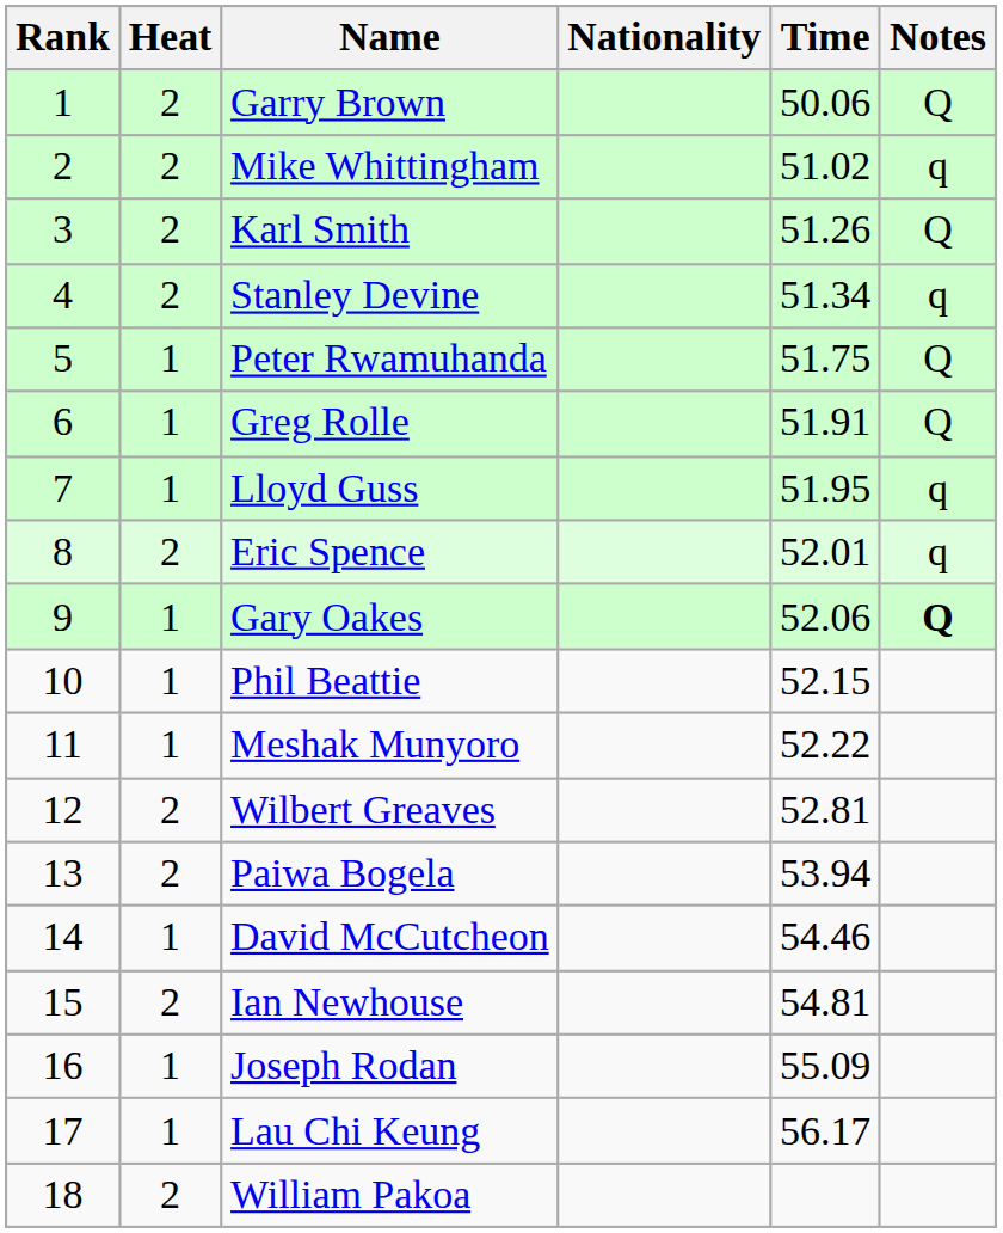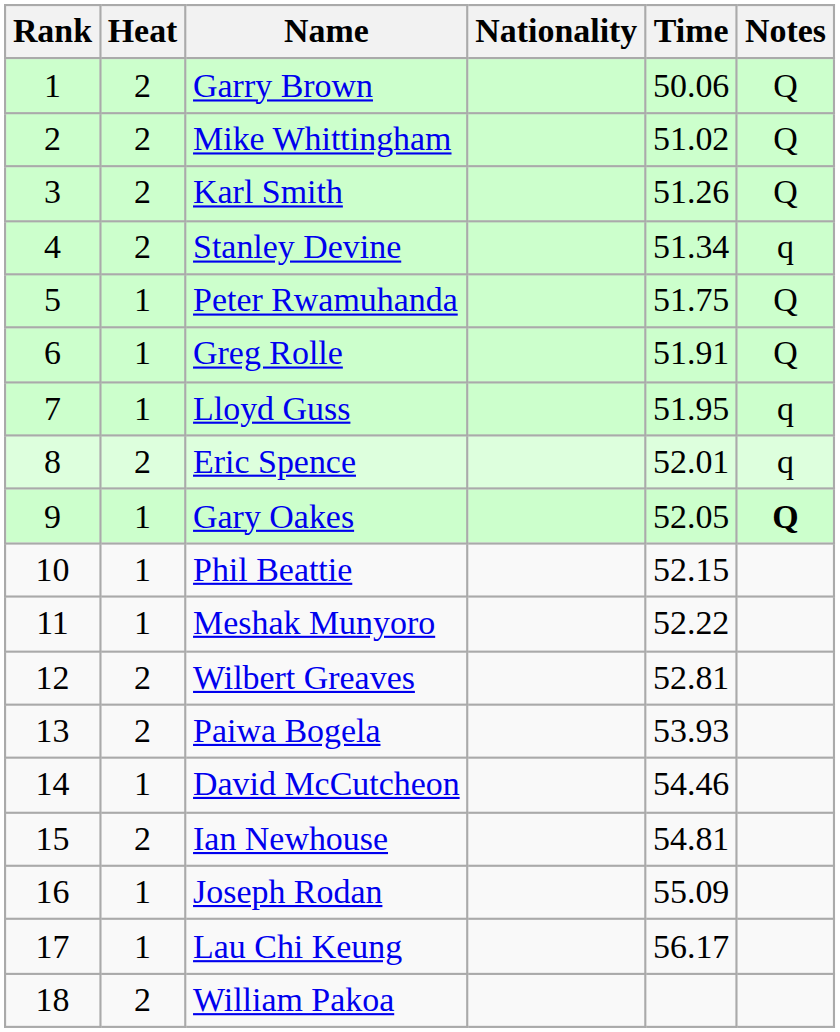 <table class="wikitable sortable" style="text-align:center">
 <tr>
 <th>Rank</th>
 <th>Heat</th>
 <th>Name</th>
 <th>Nationality</th>
 <th>Time</th>
 <th>Notes</th>
 </tr>
 <tr bgcolor=ccffcc>
 <td>1</td>
 <td>2</td>
 <td align=left><a href='#'>Garry Brown</a></td>
 <td align=left></td>
 <td>50.06</td>
 <td>Q</td>
 </tr>
 <tr bgcolor=ccffcc>
 <td>2</td>
 <td>2</td>
 <td align=left><a href='#'>Mike Whittingham</a></td>
 <td align=left></td>
 <td>51.02</td>
-<td>q</td>
+<td>Q</td>
 </tr>
 <tr bgcolor=ccffcc>
 <td>3</td>
 <td>2</td>
 <td align=left><a href='#'>Karl Smith</a></td>
 <td align=left></td>
 <td>51.26</td>
 <td>Q</td>
 </tr>
 <tr bgcolor=ccffcc>
 <td>4</td>
 <td>2</td>
 <td align=left><a href='#'>Stanley Devine</a></td>
 <td align=left></td>
 <td>51.34</td>
 <td>q</td>
 </tr>
 <tr bgcolor=ccffcc>
 <td>5</td>
 <td>1</td>
 <td align=left><a href='#'>Peter Rwamuhanda</a></td>
 <td align=left></td>
 <td>51.75</td>
 <td>Q</td>
 </tr>
 <tr bgcolor=ccffcc>
 <td>6</td>
 <td>1</td>
 <td align=left><a href='#'>Greg Rolle</a></td>
 <td align=left></td>
 <td>51.91</td>
 <td>Q</td>
 </tr>
 <tr bgcolor=ccffcc>
 <td>7</td>
 <td>1</td>
 <td align=left><a href='#'>Lloyd Guss</a></td>
 <td align=left></td>
 <td>51.95</td>
 <td>q</td>
 </tr>
 <tr bgcolor=ddffdd>
 <td>8</td>
 <td>2</td>
 <td align=left><a href='#'>Eric Spence</a></td>
 <td align=left></td>
 <td>52.01</td>
 <td>q</td>
 </tr>
 <tr bgcolor=ccffcc>
 <td>9</td>
 <td>1</td>
 <td align=left><a href='#'>Gary Oakes</a></td>
 <td align=left></td>
-<td>52.06</td>
+<td>52.05</td>
 <td><strong>Q</strong></td>
 </tr>
 <tr>
 <td>10</td>
 <td>1</td>
 <td align=left><a href='#'>Phil Beattie</a></td>
 <td align=left></td>
 <td>52.15</td>
 <td></td>
 </tr>
 <tr>
 <td>11</td>
 <td>1</td>
 <td align=left><a href='#'>Meshak Munyoro</a></td>
 <td align=left></td>
 <td>52.22</td>
 <td></td>
 </tr>
 <tr>
 <td>12</td>
 <td>2</td>
 <td align=left><a href='#'>Wilbert Greaves</a></td>
 <td align=left></td>
 <td>52.81</td>
 <td></td>
 </tr>
 <tr>
 <td>13</td>
 <td>2</td>
 <td align=left><a href='#'>Paiwa Bogela</a></td>
 <td align=left></td>
-<td>53.94</td>
+<td>53.93</td>
 <td></td>
 </tr>
 <tr>
 <td>14</td>
 <td>1</td>
 <td align=left><a href='#'>David McCutcheon</a></td>
 <td align=left></td>
 <td>54.46</td>
 <td></td>
 </tr>
 <tr>
 <td>15</td>
 <td>2</td>
 <td align=left><a href='#'>Ian Newhouse</a></td>
 <td align=left></td>
 <td>54.81</td>
 <td></td>
 </tr>
 <tr>
 <td>16</td>
 <td>1</td>
 <td align=left><a href='#'>Joseph Rodan</a></td>
 <td align=left></td>
 <td>55.09</td>
 <td></td>
 </tr>
 <tr>
 <td>17</td>
 <td>1</td>
 <td align=left><a href='#'>Lau Chi Keung</a></td>
 <td align=left></td>
 <td>56.17</td>
 <td></td>
 </tr>
 <tr>
 <td>18</td>
 <td>2</td>
 <td align=left><a href='#'>William Pakoa</a></td>
 <td align=left></td>
 <td></td>
 <td></td>
 </tr>
 </table>
